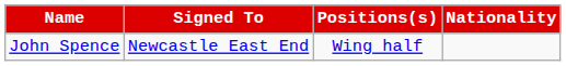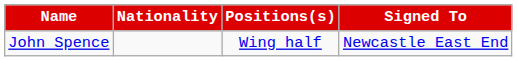 <table class="wikitable" style="text-align:center; font-size:90%;">
 <tr>
 <th style="background:#DD0000; color:white; text-align:center;">Name</th>
+<th style="background:#DD0000; color:white; text-align:center;">Nationality</th>
+<th style="background:#DD0000; color:white; text-align:center;">Positions(s)</th>
 <th style="background:#DD0000; color:white; text-align:center;">Signed To</th>
-<th style="background:#DD0000; color:white; text-align:center;">Positions(s)</th>
-<th style="background:#DD0000; color:white; text-align:center;">Nationality</th>
 </tr>
 <tr>
 <td><a href='#'>John Spence</a></td>
+<td></td>
+<td><a href='#'>Wing half</a></td>
 <td><a href='#'>Newcastle East End</a></td>
-<td><a href='#'>Wing half</a></td>
-<td></td>
 </tr>
 </table>
